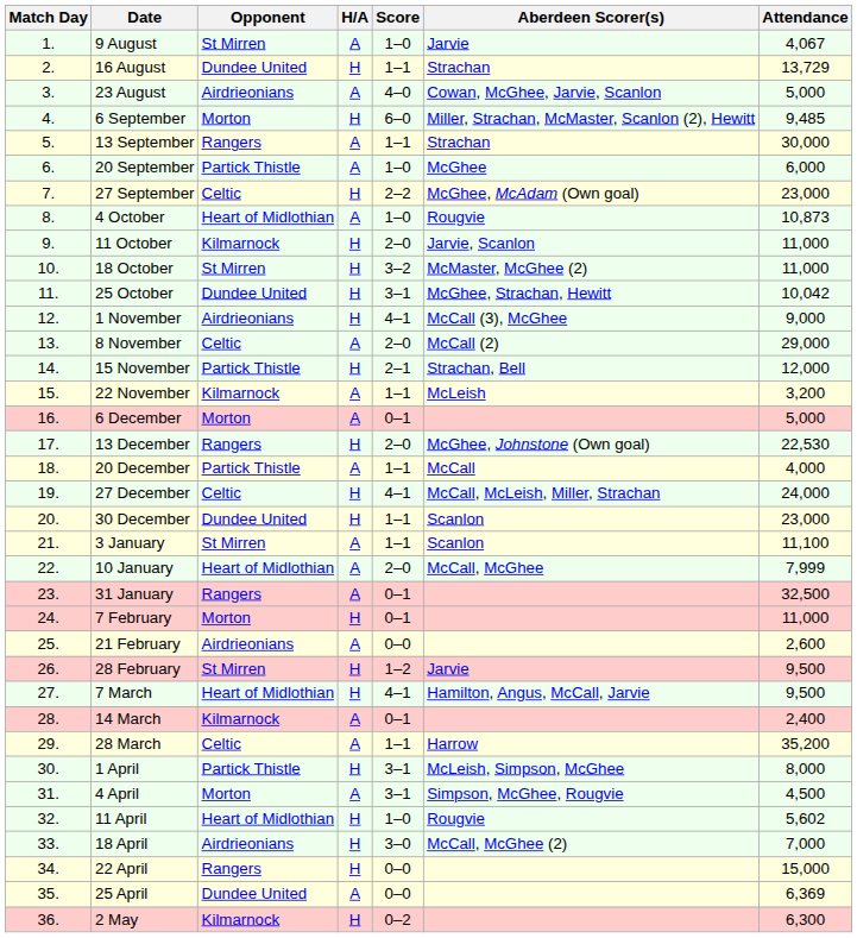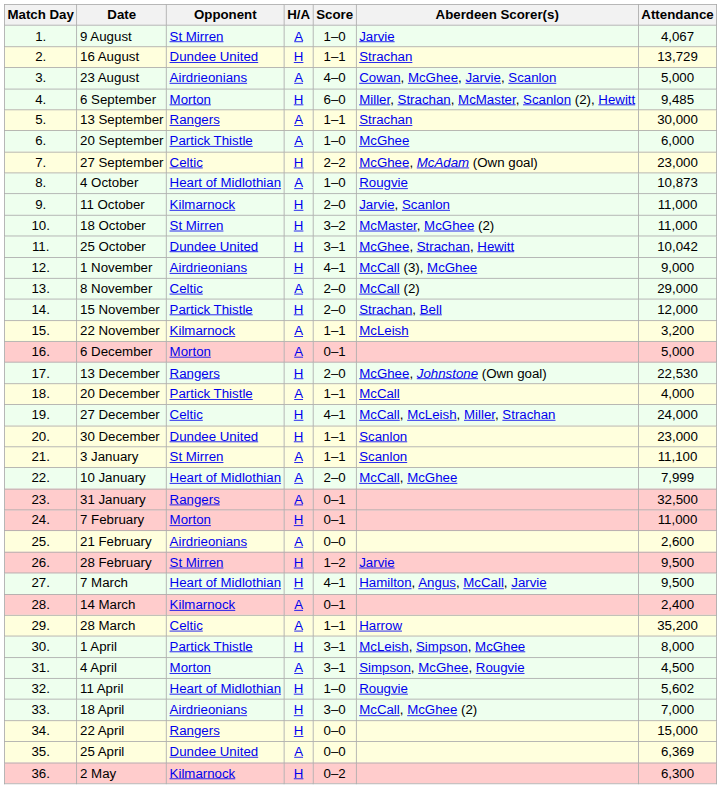 <table class="wikitable" style="text-align:center">
 <tr>
 <th>Match Day</th>
 <th>Date</th>
 <th>Opponent</th>
 <th>H/A</th>
 <th>Score</th>
 <th>Aberdeen Scorer(s)</th>
 <th>Attendance</th>
 </tr>
 <tr bgcolor=#EEFFEE>
 <td>1.</td>
 <td align=left>9 August</td>
 <td align=left><a href='#'>St Mirren</a></td>
 <td><a href='#'>A</a></td>
 <td>1–0</td>
 <td align=left><a href='#'>Jarvie</a></td>
 <td>4,067</td>
 </tr>
 <tr bgcolor=#FFFFDD>
 <td>2.</td>
 <td align=left>16 August</td>
 <td align=left><a href='#'>Dundee United</a></td>
 <td><a href='#'>H</a></td>
 <td>1–1</td>
 <td align=left><a href='#'>Strachan</a></td>
 <td>13,729</td>
 </tr>
 <tr bgcolor=#EEFFEE>
 <td>3.</td>
 <td align=left>23 August</td>
 <td align=left><a href='#'>Airdrieonians</a></td>
 <td><a href='#'>A</a></td>
 <td>4–0</td>
 <td align=left><a href='#'>Cowan</a>, <a href='#'>McGhee</a>, <a href='#'>Jarvie</a>, <a href='#'>Scanlon</a></td>
 <td>5,000</td>
 </tr>
 <tr bgcolor=#EEFFEE>
 <td>4.</td>
 <td align=left>6 September</td>
 <td align=left><a href='#'>Morton</a></td>
 <td><a href='#'>H</a></td>
 <td>6–0</td>
 <td align=left><a href='#'>Miller</a>, <a href='#'>Strachan</a>, <a href='#'>McMaster</a>, <a href='#'>Scanlon</a> (2), <a href='#'>Hewitt</a></td>
 <td>9,485</td>
 </tr>
 <tr bgcolor=#FFFFDD>
 <td>5.</td>
 <td align=left>13 September</td>
 <td align=left><a href='#'>Rangers</a></td>
 <td><a href='#'>A</a></td>
 <td>1–1</td>
 <td align=left><a href='#'>Strachan</a></td>
 <td>30,000</td>
 </tr>
 <tr bgcolor=#EEFFEE>
 <td>6.</td>
 <td align=left>20 September</td>
 <td align=left><a href='#'>Partick Thistle</a></td>
 <td><a href='#'>A</a></td>
 <td>1–0</td>
 <td align=left><a href='#'>McGhee</a></td>
 <td>6,000</td>
 </tr>
 <tr bgcolor=#FFFFDD>
 <td>7.</td>
 <td align=left>27 September</td>
 <td align=left><a href='#'>Celtic</a></td>
 <td><a href='#'>H</a></td>
 <td>2–2</td>
 <td align=left><a href='#'>McGhee</a>, <em><a href='#'>McAdam</a></em> (Own goal)</td>
 <td>23,000</td>
 </tr>
 <tr bgcolor=#EEFFEE>
 <td>8.</td>
 <td align=left>4 October</td>
 <td align=left><a href='#'>Heart of Midlothian</a></td>
 <td><a href='#'>A</a></td>
 <td>1–0</td>
 <td align=left><a href='#'>Rougvie</a></td>
 <td>10,873</td>
 </tr>
 <tr bgcolor=#EEFFEE>
 <td>9.</td>
 <td align=left>11 October</td>
 <td align=left><a href='#'>Kilmarnock</a></td>
 <td><a href='#'>H</a></td>
 <td>2–0</td>
 <td align=left><a href='#'>Jarvie</a>, <a href='#'>Scanlon</a></td>
 <td>11,000</td>
 </tr>
 <tr bgcolor=#EEFFEE>
 <td>10.</td>
 <td align=left>18 October</td>
 <td align=left><a href='#'>St Mirren</a></td>
 <td><a href='#'>H</a></td>
 <td>3–2</td>
 <td align=left><a href='#'>McMaster</a>, <a href='#'>McGhee</a> (2)</td>
 <td>11,000</td>
 </tr>
 <tr bgcolor=#EEFFEE>
 <td>11.</td>
 <td align=left>25 October</td>
 <td align=left><a href='#'>Dundee United</a></td>
 <td><a href='#'>H</a></td>
 <td>3–1</td>
 <td align=left><a href='#'>McGhee</a>, <a href='#'>Strachan</a>, <a href='#'>Hewitt</a></td>
 <td>10,042</td>
 </tr>
 <tr bgcolor=#EEFFEE>
 <td>12.</td>
 <td align=left>1 November</td>
 <td align=left><a href='#'>Airdrieonians</a></td>
 <td><a href='#'>H</a></td>
 <td>4–1</td>
 <td align=left><a href='#'>McCall</a> (3), <a href='#'>McGhee</a></td>
 <td>9,000</td>
 </tr>
 <tr bgcolor=#EEFFEE>
 <td>13.</td>
 <td align=left>8 November</td>
 <td align=left><a href='#'>Celtic</a></td>
 <td><a href='#'>A</a></td>
 <td>2–0</td>
 <td align=left><a href='#'>McCall</a> (2)</td>
 <td>29,000</td>
 </tr>
 <tr bgcolor=#EEFFEE>
 <td>14.</td>
 <td align=left>15 November</td>
 <td align=left><a href='#'>Partick Thistle</a></td>
 <td><a href='#'>H</a></td>
-<td>2–1</td>
+<td>2–0</td>
 <td align=left><a href='#'>Strachan</a>, <a href='#'>Bell</a></td>
 <td>12,000</td>
 </tr>
 <tr bgcolor=#FFFFDD>
 <td>15.</td>
 <td align=left>22 November</td>
 <td align=left><a href='#'>Kilmarnock</a></td>
 <td><a href='#'>A</a></td>
 <td>1–1</td>
 <td align=left><a href='#'>McLeish</a></td>
 <td>3,200</td>
 </tr>
 <tr bgcolor=#FFCCCC>
 <td>16.</td>
 <td align=left>6 December</td>
 <td align=left><a href='#'>Morton</a></td>
 <td><a href='#'>A</a></td>
 <td>0–1</td>
 <td align=left></td>
 <td>5,000</td>
 </tr>
 <tr bgcolor=#EEFFEE>
 <td>17.</td>
 <td align=left>13 December</td>
 <td align=left><a href='#'>Rangers</a></td>
 <td><a href='#'>H</a></td>
 <td>2–0</td>
 <td align=left><a href='#'>McGhee</a>, <em><a href='#'>Johnstone</a></em> (Own goal)</td>
 <td>22,530</td>
 </tr>
 <tr bgcolor=#FFFFDD>
 <td>18.</td>
 <td align=left>20 December</td>
 <td align=left><a href='#'>Partick Thistle</a></td>
 <td><a href='#'>A</a></td>
 <td>1–1</td>
 <td align=left><a href='#'>McCall</a></td>
 <td>4,000</td>
 </tr>
 <tr bgcolor=#EEFFEE>
 <td>19.</td>
 <td align=left>27 December</td>
 <td align=left><a href='#'>Celtic</a></td>
 <td><a href='#'>H</a></td>
 <td>4–1</td>
 <td align=left><a href='#'>McCall</a>, <a href='#'>McLeish</a>, <a href='#'>Miller</a>, <a href='#'>Strachan</a></td>
 <td>24,000</td>
 </tr>
 <tr bgcolor=#FFFFDD>
 <td>20.</td>
 <td align=left>30 December</td>
 <td align=left><a href='#'>Dundee United</a></td>
 <td><a href='#'>H</a></td>
 <td>1–1</td>
 <td align=left><a href='#'>Scanlon</a></td>
 <td>23,000</td>
 </tr>
 <tr bgcolor=#FFFFDD>
 <td>21.</td>
 <td align=left>3 January</td>
 <td align=left><a href='#'>St Mirren</a></td>
 <td><a href='#'>A</a></td>
 <td>1–1</td>
 <td align=left><a href='#'>Scanlon</a></td>
 <td>11,100</td>
 </tr>
 <tr bgcolor=#EEFFEE>
 <td>22.</td>
 <td align=left>10 January</td>
 <td align=left><a href='#'>Heart of Midlothian</a></td>
 <td><a href='#'>A</a></td>
 <td>2–0</td>
 <td align=left><a href='#'>McCall</a>, <a href='#'>McGhee</a></td>
 <td>7,999</td>
 </tr>
 <tr bgcolor=#FFCCCC>
 <td>23.</td>
 <td align=left>31 January</td>
 <td align=left><a href='#'>Rangers</a></td>
 <td><a href='#'>A</a></td>
 <td>0–1</td>
 <td align=left></td>
 <td>32,500</td>
 </tr>
 <tr bgcolor=#FFCCCC>
 <td>24.</td>
 <td align=left>7 February</td>
 <td align=left><a href='#'>Morton</a></td>
 <td><a href='#'>H</a></td>
 <td>0–1</td>
 <td align=left></td>
 <td>11,000</td>
 </tr>
 <tr bgcolor=#FFFFDD>
 <td>25.</td>
 <td align=left>21 February</td>
 <td align=left><a href='#'>Airdrieonians</a></td>
 <td><a href='#'>A</a></td>
 <td>0–0</td>
 <td align=left></td>
 <td>2,600</td>
 </tr>
 <tr bgcolor=#FFCCCC>
 <td>26.</td>
 <td align=left>28 February</td>
 <td align=left><a href='#'>St Mirren</a></td>
 <td><a href='#'>H</a></td>
 <td>1–2</td>
 <td align=left><a href='#'>Jarvie</a></td>
 <td>9,500</td>
 </tr>
 <tr bgcolor=#EEFFEE>
 <td>27.</td>
 <td align=left>7 March</td>
 <td align=left><a href='#'>Heart of Midlothian</a></td>
 <td><a href='#'>H</a></td>
 <td>4–1</td>
 <td align=left><a href='#'>Hamilton</a>, <a href='#'>Angus</a>, <a href='#'>McCall</a>, <a href='#'>Jarvie</a></td>
 <td>9,500</td>
 </tr>
 <tr bgcolor=#FFCCCC>
 <td>28.</td>
 <td align=left>14 March</td>
 <td align=left><a href='#'>Kilmarnock</a></td>
 <td><a href='#'>A</a></td>
 <td>0–1</td>
 <td align=left></td>
 <td>2,400</td>
 </tr>
 <tr bgcolor=#FFFFDD>
 <td>29.</td>
 <td align=left>28 March</td>
 <td align=left><a href='#'>Celtic</a></td>
 <td><a href='#'>A</a></td>
 <td>1–1</td>
 <td align=left><a href='#'>Harrow</a></td>
 <td>35,200</td>
 </tr>
 <tr bgcolor=#EEFFEE>
 <td>30.</td>
 <td align=left>1 April</td>
 <td align=left><a href='#'>Partick Thistle</a></td>
 <td><a href='#'>H</a></td>
 <td>3–1</td>
 <td align=left><a href='#'>McLeish</a>, <a href='#'>Simpson</a>, <a href='#'>McGhee</a></td>
 <td>8,000</td>
 </tr>
 <tr bgcolor=#EEFFEE>
 <td>31.</td>
 <td align=left>4 April</td>
 <td align=left><a href='#'>Morton</a></td>
 <td><a href='#'>A</a></td>
 <td>3–1</td>
 <td align=left><a href='#'>Simpson</a>, <a href='#'>McGhee</a>, <a href='#'>Rougvie</a></td>
 <td>4,500</td>
 </tr>
 <tr bgcolor=#EEFFEE>
 <td>32.</td>
 <td align=left>11 April</td>
 <td align=left><a href='#'>Heart of Midlothian</a></td>
 <td><a href='#'>H</a></td>
 <td>1–0</td>
 <td align=left><a href='#'>Rougvie</a></td>
 <td>5,602</td>
 </tr>
 <tr bgcolor=#EEFFEE>
 <td>33.</td>
 <td align=left>18 April</td>
 <td align=left><a href='#'>Airdrieonians</a></td>
 <td><a href='#'>H</a></td>
 <td>3–0</td>
 <td align=left><a href='#'>McCall</a>, <a href='#'>McGhee</a> (2)</td>
 <td>7,000</td>
 </tr>
 <tr bgcolor=#FFFFDD>
 <td>34.</td>
 <td align=left>22 April</td>
 <td align=left><a href='#'>Rangers</a></td>
 <td><a href='#'>H</a></td>
 <td>0–0</td>
 <td align=left></td>
 <td>15,000</td>
 </tr>
 <tr bgcolor=#FFFFDD>
 <td>35.</td>
 <td align=left>25 April</td>
 <td align=left><a href='#'>Dundee United</a></td>
 <td><a href='#'>A</a></td>
 <td>0–0</td>
 <td align=left></td>
 <td>6,369</td>
 </tr>
 <tr bgcolor=#FFCCCC>
 <td>36.</td>
 <td align=left>2 May</td>
 <td align=left><a href='#'>Kilmarnock</a></td>
 <td><a href='#'>H</a></td>
 <td>0–2</td>
 <td align=left></td>
 <td>6,300</td>
 </tr>
 </table>
